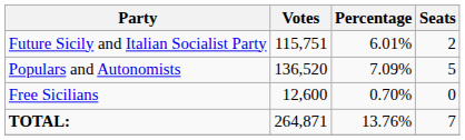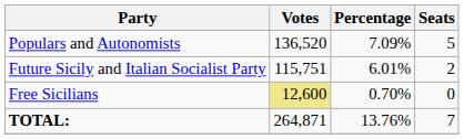 <table class="wikitable" style="text-align:right">
 <tr>
 <th>Party</th>
 <th>Votes</th>
 <th>Percentage</th>
 <th>Seats</th>
 </tr>
 <tr>
+<td style="text-align:left;"><a href='#'>Populars</a> and <a href='#'>Autonomists</a></td>
+<td>136,520</td>
+<td>7.09%</td>
+<td>5</td>
+</tr>
+<tr>
 <td style="text-align:left;"><a href='#'>Future Sicily</a> and <a href='#'>Italian Socialist Party</a></td>
 <td>115,751</td>
 <td>6.01%</td>
 <td>2</td>
 </tr>
 <tr>
-<td style="text-align:left;"><a href='#'>Populars</a> and <a href='#'>Autonomists</a></td>
-<td>136,520</td>
-<td>7.09%</td>
-<td>5</td>
-</tr>
-<tr>
 <td style="text-align:left;"><a href='#'>Free Sicilians</a></td>
-<td>12,600</td>
+<td style="background: khaki;">12,600</td>
 <td>0.70%</td>
 <td>0</td>
 </tr>
 <tr>
 <td style="text-align:left;"><strong>TOTAL:</strong></td>
 <td>264,871</td>
 <td>13.76%</td>
 <td>7</td>
 </tr>
 <tr>
 </tr>
 </table>
